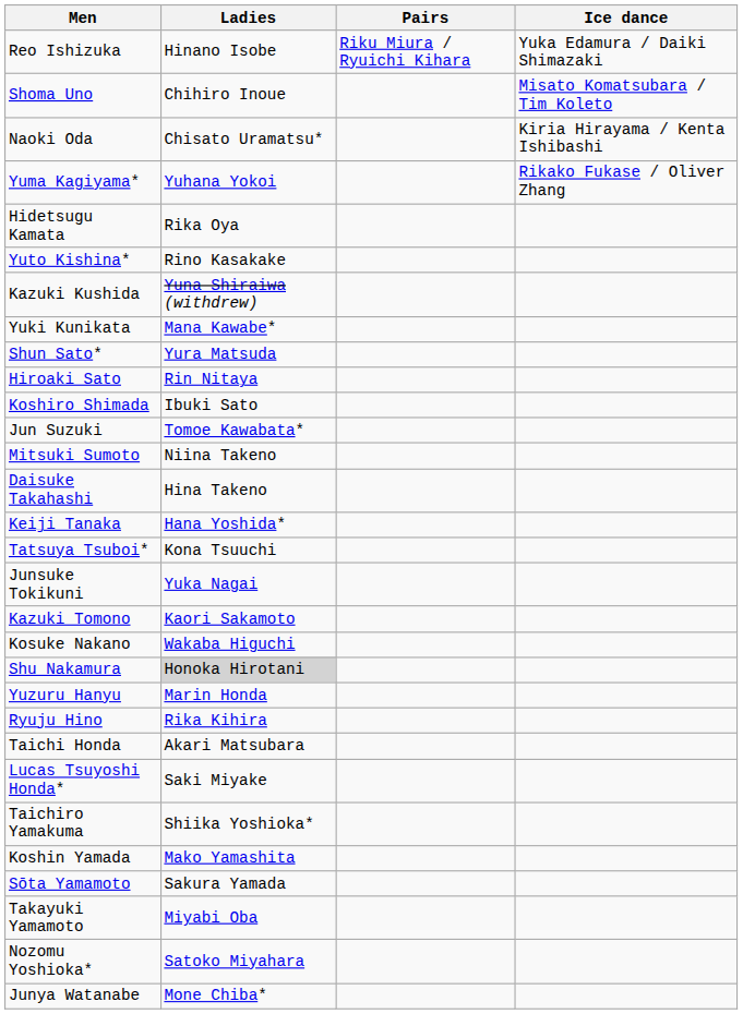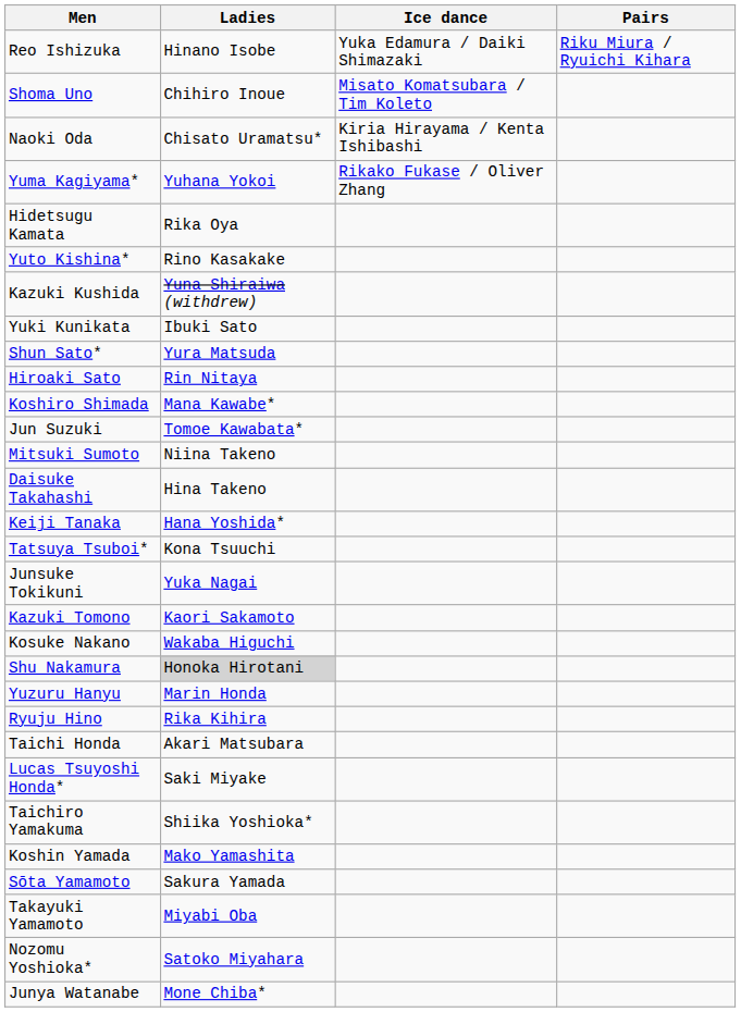 <table class="wikitable">
 <tr>
 <th>Men</th>
 <th>Ladies</th>
+<th>Ice dance</th>
 <th>Pairs</th>
-<th>Ice dance</th>
 </tr>
 <tr>
 <td>Reo Ishizuka</td>
 <td>Hinano Isobe</td>
+<td>Yuka Edamura / Daiki Shimazaki</td>
 <td><a href='#'>Riku Miura</a> / <a href='#'>Ryuichi Kihara</a></td>
-<td>Yuka Edamura / Daiki Shimazaki</td>
 </tr>
 <tr>
 <td><a href='#'>Shoma Uno</a></td>
 <td>Chihiro Inoue</td>
+<td><a href='#'>Misato Komatsubara</a> / <a href='#'>Tim Koleto</a></td>
 <td></td>
-<td><a href='#'>Misato Komatsubara</a> / <a href='#'>Tim Koleto</a></td>
 </tr>
 <tr>
 <td>Naoki Oda</td>
 <td>Chisato Uramatsu*</td>
+<td>Kiria Hirayama / Kenta Ishibashi</td>
 <td></td>
-<td>Kiria Hirayama / Kenta Ishibashi</td>
 </tr>
 <tr>
 <td><a href='#'>Yuma Kagiyama</a>*</td>
 <td><a href='#'>Yuhana Yokoi</a></td>
+<td><a href='#'>Rikako Fukase</a> / Oliver Zhang</td>
 <td></td>
-<td><a href='#'>Rikako Fukase</a> / Oliver Zhang</td>
 </tr>
 <tr>
 <td>Hidetsugu Kamata</td>
 <td>Rika Oya</td>
 <td></td>
 <td></td>
 </tr>
 <tr>
 <td><a href='#'>Yuto Kishina</a>*</td>
 <td>Rino Kasakake</td>
 <td></td>
 <td></td>
 </tr>
 <tr>
 <td>Kazuki Kushida</td>
 <td><s><a href='#'>Yuna Shiraiwa</a></s> <em>(withdrew)</em></td>
 <td></td>
 <td></td>
 </tr>
 <tr>
 <td>Yuki Kunikata</td>
-<td><a href='#'>Mana Kawabe</a>*</td>
+<td>Ibuki Sato</td>
 <td></td>
 <td></td>
 </tr>
 <tr>
 <td><a href='#'>Shun Sato</a>*</td>
 <td><a href='#'>Yura Matsuda</a></td>
 <td></td>
 <td></td>
 </tr>
 <tr>
 <td><a href='#'>Hiroaki Sato</a></td>
 <td><a href='#'>Rin Nitaya</a></td>
 <td></td>
 <td></td>
 </tr>
 <tr>
 <td><a href='#'>Koshiro Shimada</a></td>
-<td>Ibuki Sato</td>
+<td><a href='#'>Mana Kawabe</a>*</td>
 <td></td>
 <td></td>
 </tr>
 <tr>
 <td>Jun Suzuki</td>
 <td><a href='#'>Tomoe Kawabata</a>*</td>
 <td></td>
 <td></td>
 </tr>
 <tr>
 <td><a href='#'>Mitsuki Sumoto</a></td>
 <td>Niina Takeno</td>
 <td></td>
 <td></td>
 </tr>
 <tr>
 <td><a href='#'>Daisuke Takahashi</a></td>
 <td>Hina Takeno</td>
 <td></td>
 <td></td>
 </tr>
 <tr>
 <td><a href='#'>Keiji Tanaka</a></td>
 <td><a href='#'>Hana Yoshida</a>*</td>
 <td></td>
 <td></td>
 </tr>
 <tr>
 <td><a href='#'>Tatsuya Tsuboi</a>*</td>
 <td>Kona Tsuuchi</td>
 <td></td>
 <td></td>
 </tr>
 <tr>
 <td>Junsuke Tokikuni</td>
 <td><a href='#'>Yuka Nagai</a></td>
 <td></td>
 <td></td>
 </tr>
 <tr>
 <td><a href='#'>Kazuki Tomono</a></td>
 <td><a href='#'>Kaori Sakamoto</a></td>
 <td></td>
 <td></td>
 </tr>
 <tr>
 <td>Kosuke Nakano</td>
 <td><a href='#'>Wakaba Higuchi</a></td>
 <td></td>
 <td></td>
 </tr>
 <tr>
 <td><a href='#'>Shu Nakamura</a></td>
 <td style="background: lightgrey;">Honoka Hirotani</td>
 <td></td>
 <td></td>
 </tr>
 <tr>
 <td><a href='#'>Yuzuru Hanyu</a></td>
 <td><a href='#'>Marin Honda</a></td>
 <td></td>
 <td></td>
 </tr>
 <tr>
 <td><a href='#'>Ryuju Hino</a></td>
 <td><a href='#'>Rika Kihira</a></td>
 <td></td>
 <td></td>
 </tr>
 <tr>
 <td>Taichi Honda</td>
 <td>Akari Matsubara</td>
 <td></td>
 <td></td>
 </tr>
 <tr>
 <td><a href='#'>Lucas Tsuyoshi Honda</a>*</td>
 <td>Saki Miyake</td>
 <td></td>
 <td></td>
 </tr>
 <tr>
 <td>Taichiro Yamakuma</td>
 <td>Shiika Yoshioka*</td>
 <td></td>
 <td></td>
 </tr>
 <tr>
 <td>Koshin Yamada</td>
 <td><a href='#'>Mako Yamashita</a></td>
 <td></td>
 <td></td>
 </tr>
 <tr>
 <td><a href='#'>Sōta Yamamoto</a></td>
 <td>Sakura Yamada</td>
 <td></td>
 <td></td>
 </tr>
 <tr>
 <td>Takayuki Yamamoto</td>
 <td><a href='#'>Miyabi Oba</a></td>
 <td></td>
 <td></td>
 </tr>
 <tr>
 <td>Nozomu Yoshioka*</td>
 <td><a href='#'>Satoko Miyahara</a></td>
 <td></td>
 <td></td>
 </tr>
 <tr>
 <td>Junya Watanabe</td>
 <td><a href='#'>Mone Chiba</a>*</td>
 <td></td>
 <td></td>
 </tr>
 </table>
